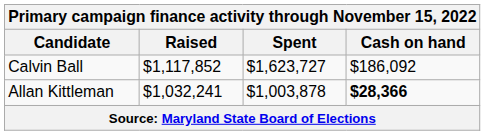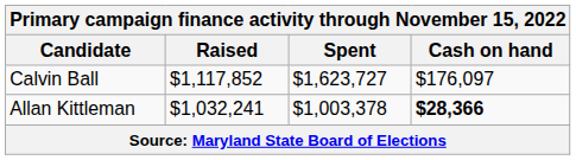 <table class="wikitable sortable">
 <tr>
 <th colspan="4">Primary campaign finance activity through November 15, 2022</th>
 </tr>
 <tr>
 <th>Candidate</th>
 <th>Raised</th>
 <th>Spent</th>
 <th>Cash on hand</th>
 </tr>
 <tr>
 <td>Calvin Ball</td>
 <td>$1,117,852</td>
 <td>$1,623,727</td>
-<td>$186,092</td>
+<td>$176,097</td>
 </tr>
 <tr>
 <td>Allan Kittleman</td>
 <td>$1,032,241</td>
-<td>$1,003,878</td>
+<td>$1,003,378</td>
 <td><strong>$28,366</strong></td>
 </tr>
 <tr>
 <th colspan="4"><small>Source: <a href='#'>Maryland State Board of Elections</a></small></th>
 </tr>
 </table>
